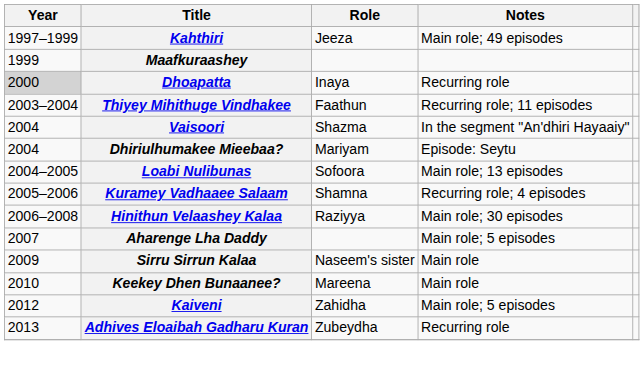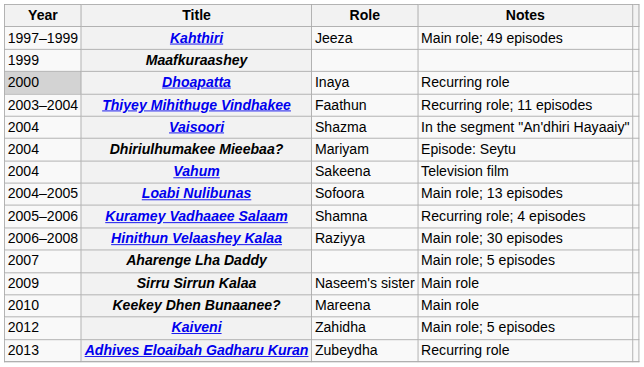 <table class="wikitable sortable plainrowheaders">
 <tr style="background:#ccc; text-align:center;">
 <th scope="col">Year</th>
 <th scope="col">Title</th>
 <th scope="col">Role</th>
 <th scope="col">Notes</th>
 <th scope="col" class="unsortable"></th>
 </tr>
 <tr>
 <td>1997–1999</td>
 <th scope="row"><em><a href='#'>Kahthiri</a></em></th>
 <td>Jeeza</td>
 <td>Main role; 49 episodes</td>
 <td style="text-align: center;"></td>
 </tr>
 <tr>
 <td>1999</td>
 <th scope="row"><em>Maafkuraashey</em></th>
 <td></td>
 <td></td>
 <td></td>
 </tr>
 <tr>
 <td style="background: lightgrey;">2000</td>
 <th scope="row"><em><a href='#'>Dhoapatta</a></em></th>
 <td>Inaya</td>
 <td>Recurring role</td>
 <td style="text-align: center;"></td>
 </tr>
 <tr>
 <td>2003–2004</td>
 <th scope="row"><em><a href='#'>Thiyey Mihithuge Vindhakee</a></em></th>
 <td>Faathun</td>
 <td>Recurring role; 11 episodes</td>
 <td style="text-align: center;"></td>
 </tr>
 <tr>
 <td>2004</td>
 <th scope="row"><em><a href='#'>Vaisoori</a></em></th>
 <td>Shazma</td>
 <td>In the segment "An'dhiri Hayaaiy"</td>
 <td style="text-align: center;"></td>
 </tr>
 <tr>
 <td>2004</td>
 <th scope="row"><em>Dhiriulhumakee Mieebaa?</em></th>
 <td>Mariyam</td>
 <td>Episode: Seytu</td>
 <td style="text-align: center;"></td>
+</tr>
+<tr>
+<td>2004</td>
+<th scope="row"><em><a href='#'>Vahum</a></em></th>
+<td>Sakeena</td>
+<td>Television film</td>
+<td></td>
 </tr>
 <tr>
 <td>2004–2005</td>
 <th scope="row"><em><a href='#'>Loabi Nulibunas</a></em></th>
 <td>Sofoora</td>
 <td>Main role; 13 episodes</td>
 <td style="text-align: center;"></td>
 </tr>
 <tr>
 <td>2005–2006</td>
 <th scope="row"><em><a href='#'>Kuramey Vadhaaee Salaam</a></em></th>
 <td>Shamna</td>
 <td>Recurring role; 4 episodes</td>
 <td style="text-align: center;"></td>
 </tr>
 <tr>
 <td>2006–2008</td>
 <th scope="row"><em><a href='#'>Hinithun Velaashey Kalaa</a></em></th>
 <td>Raziyya</td>
 <td>Main role; 30 episodes</td>
 <td style="text-align: center;"></td>
 </tr>
 <tr>
 <td>2007</td>
 <th scope="row"><em>Aharenge Lha Daddy</em></th>
 <td></td>
 <td>Main role; 5 episodes</td>
 <td></td>
 </tr>
 <tr>
 <td>2009</td>
 <th scope="row"><em>Sirru Sirrun Kalaa</em></th>
 <td>Naseem's sister</td>
 <td>Main role</td>
 <td></td>
 </tr>
 <tr>
 <td>2010</td>
 <th scope="row"><em>Keekey Dhen Bunaanee?</em></th>
 <td>Mareena</td>
 <td>Main role</td>
 <td></td>
 </tr>
 <tr>
 <td>2012</td>
 <th scope="row"><em><a href='#'>Kaiveni</a></em></th>
 <td>Zahidha</td>
 <td>Main role; 5 episodes</td>
 <td style="text-align: center;"></td>
 </tr>
 <tr>
 <td>2013</td>
 <th scope="row"><em><a href='#'>Adhives Eloaibah Gadharu Kuran</a></em></th>
 <td>Zubeydha</td>
 <td>Recurring role</td>
 <td style="text-align: center;"></td>
 </tr>
 <tr>
 </tr>
 </table>
